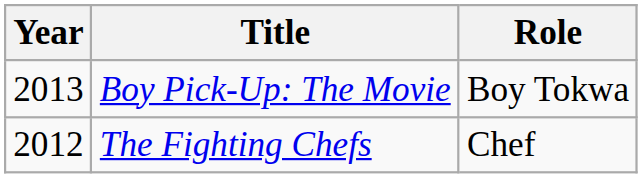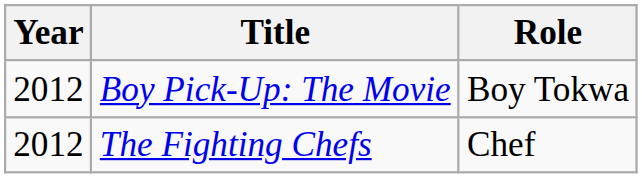 <table class="wikitable">
 <tr>
 <th>Year</th>
 <th>Title</th>
 <th>Role</th>
 </tr>
 <tr>
-<td>2013</td>
+<td>2012</td>
 <td><em><a href='#'>Boy Pick-Up: The Movie</a></em></td>
 <td>Boy Tokwa</td>
 </tr>
 <tr>
 <td>2012</td>
 <td><em><a href='#'>The Fighting Chefs</a></em></td>
 <td>Chef</td>
 </tr>
 </table>
